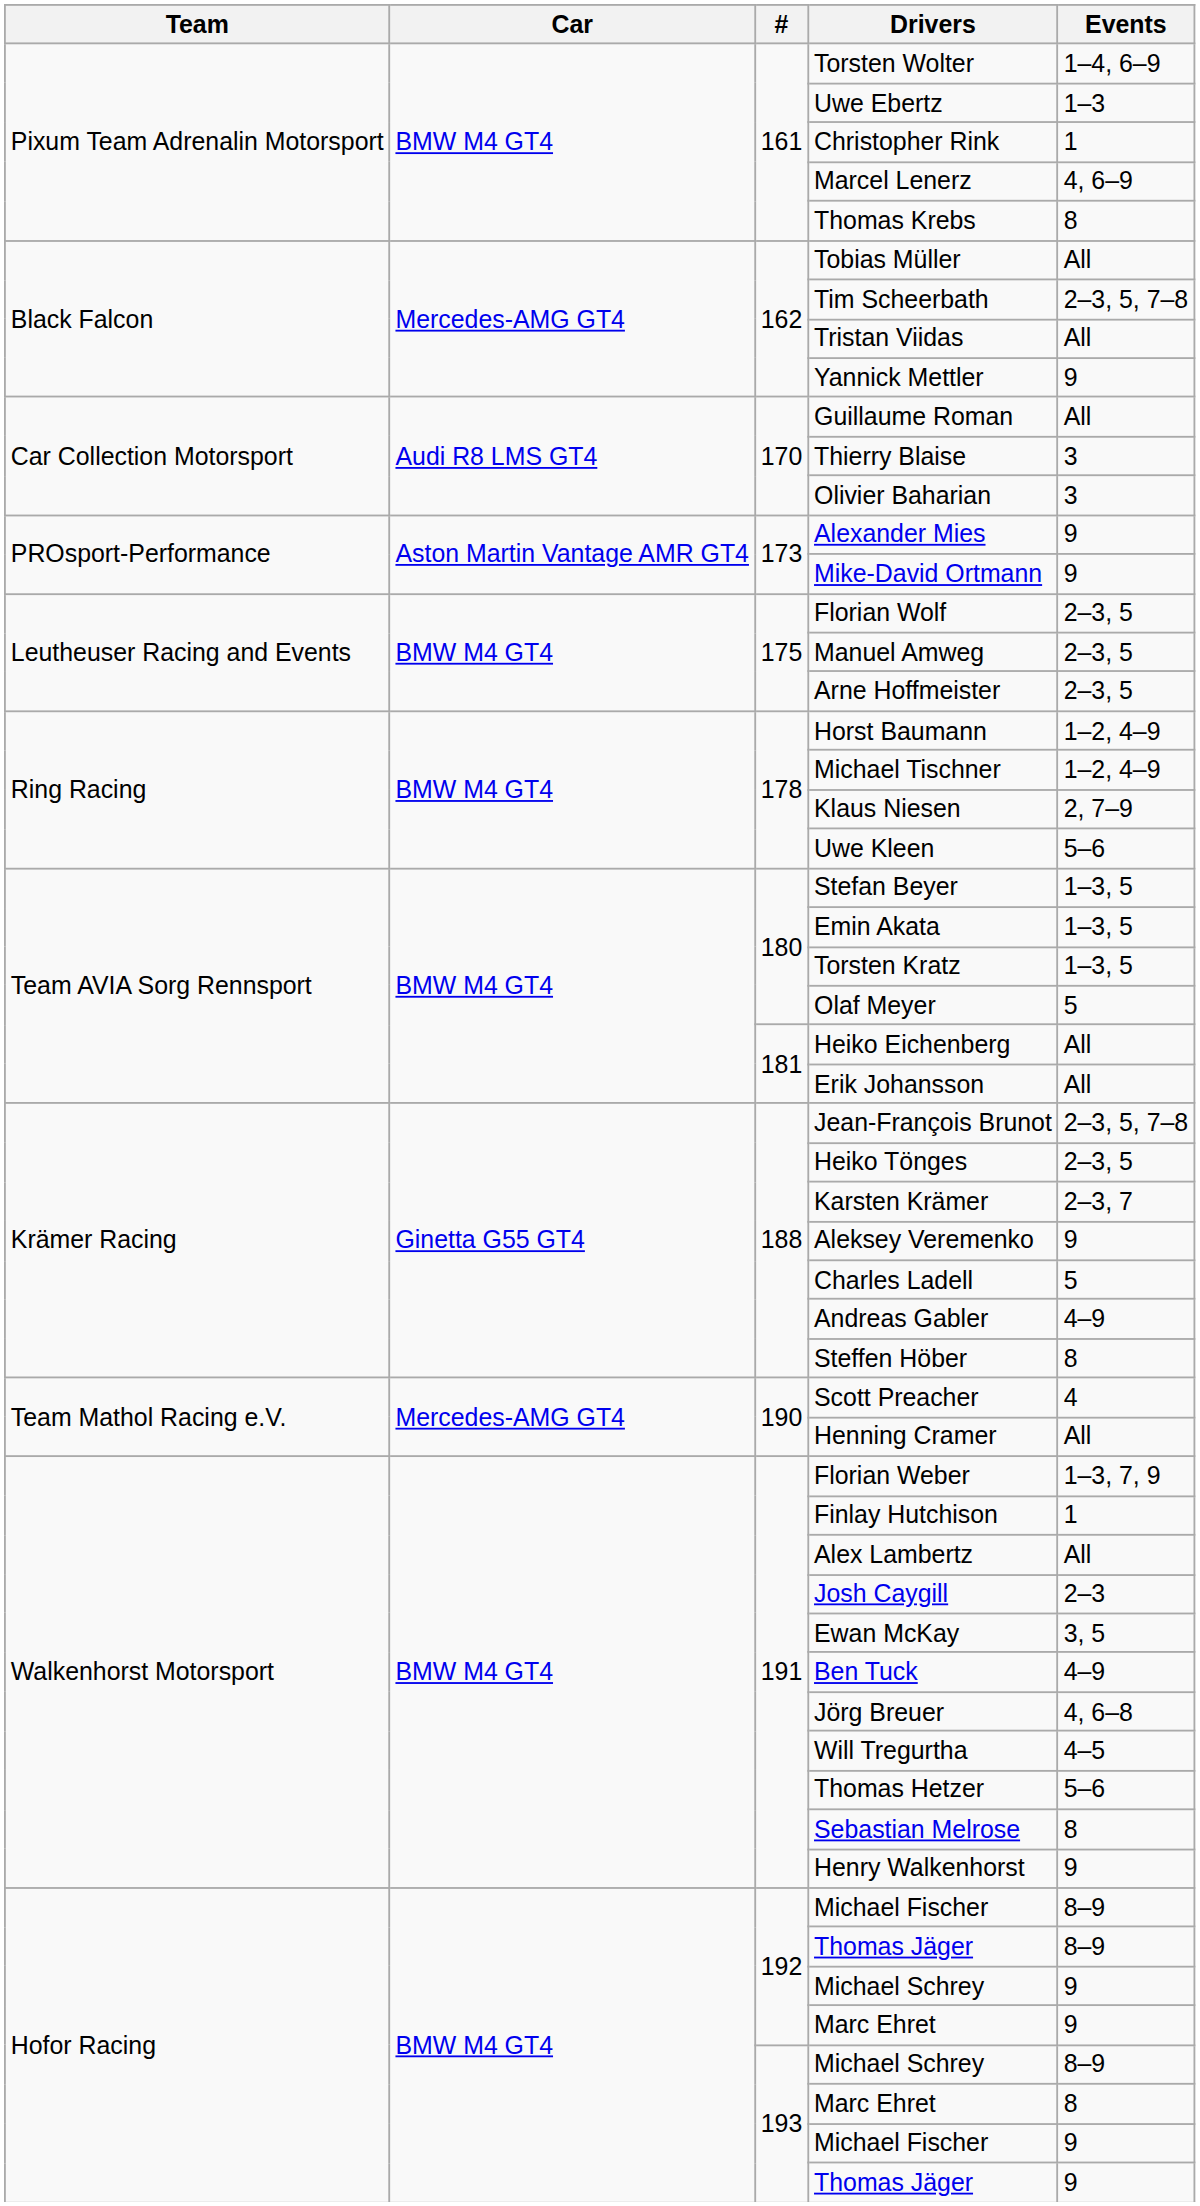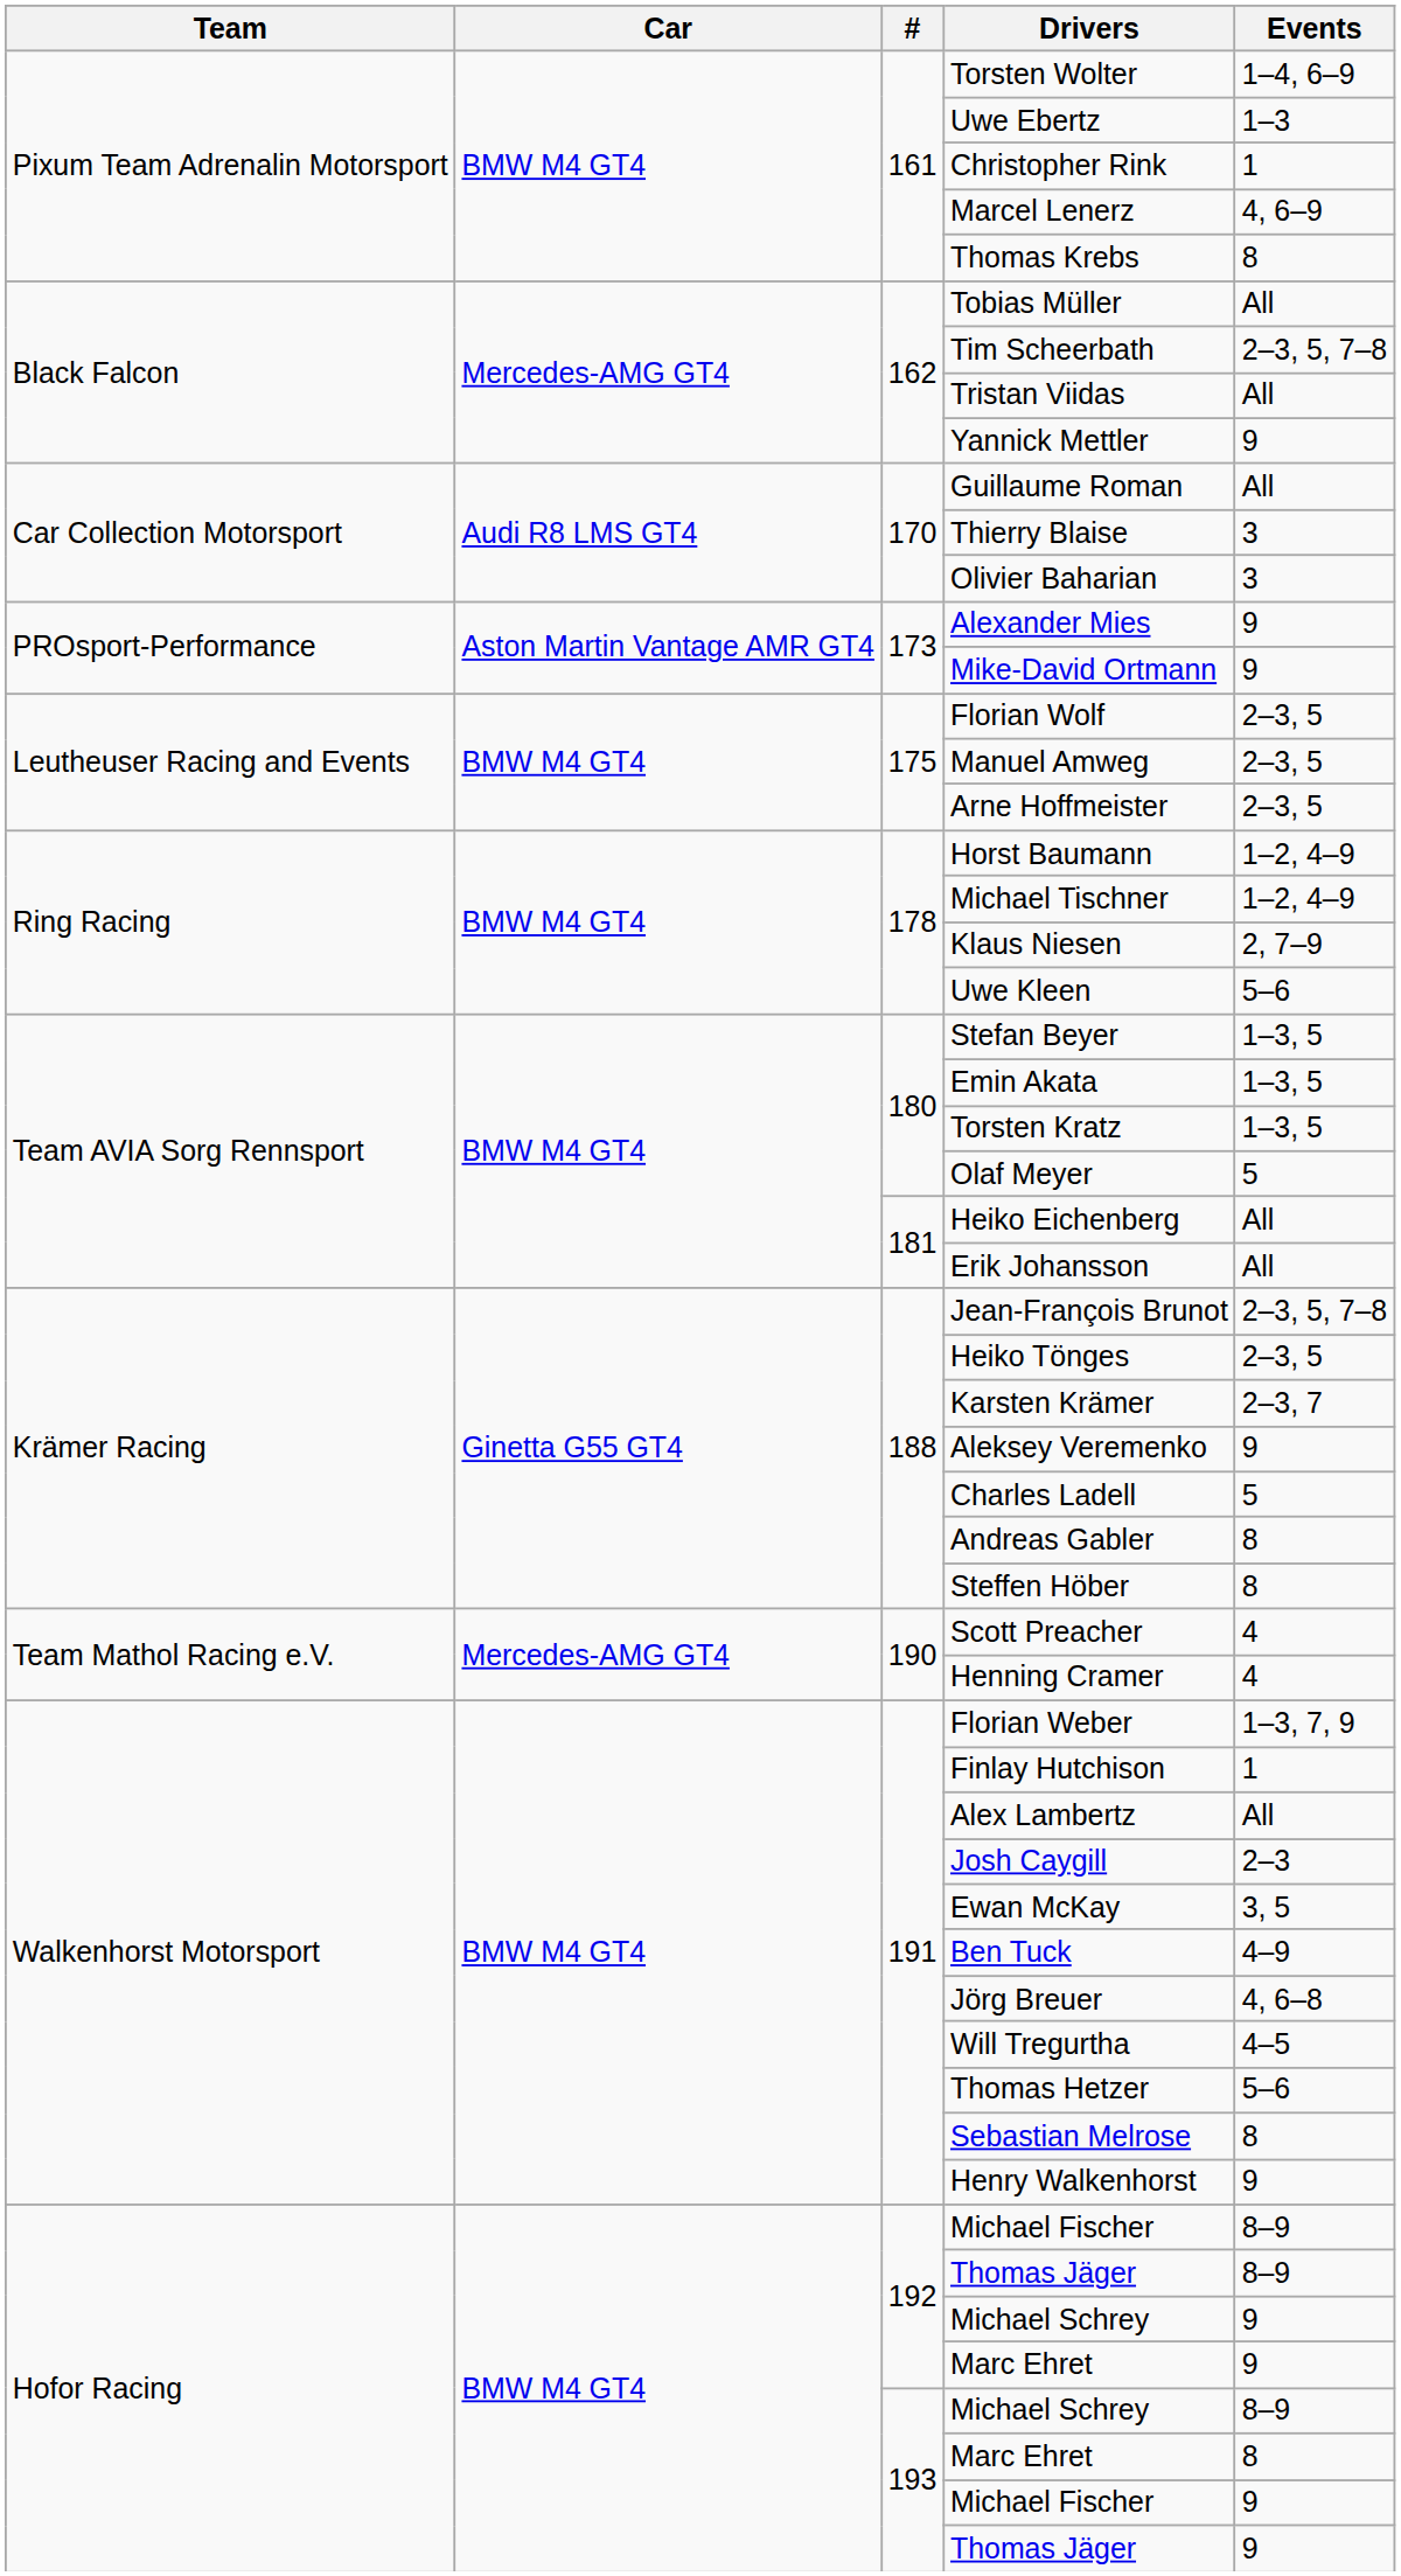 <table class="wikitable" style="font-size: 85%;">
 <tr>
 <th>Team</th>
 <th>Car</th>
 <th>#</th>
 <th>Drivers</th>
 <th>Events</th>
 </tr>
 <tr>
 <td rowspan=5> Pixum Team Adrenalin Motorsport</td>
 <td rowspan=5><a href='#'>BMW M4 GT4</a></td>
 <td rowspan=5>161</td>
 <td> Torsten Wolter</td>
 <td>1–4, 6–9</td>
 </tr>
 <tr>
 <td> Uwe Ebertz</td>
 <td>1–3</td>
 </tr>
 <tr>
 <td> Christopher Rink</td>
 <td>1</td>
 </tr>
 <tr>
 <td> Marcel Lenerz</td>
 <td>4, 6–9</td>
 </tr>
 <tr>
 <td> Thomas Krebs</td>
 <td>8</td>
 </tr>
 <tr>
 <td rowspan=4> Black Falcon</td>
 <td rowspan=4><a href='#'>Mercedes-AMG GT4</a></td>
 <td rowspan=4>162</td>
 <td> Tobias Müller</td>
 <td>All</td>
 </tr>
 <tr>
 <td> Tim Scheerbath</td>
 <td>2–3, 5, 7–8</td>
 </tr>
 <tr>
 <td> Tristan Viidas</td>
 <td>All</td>
 </tr>
 <tr>
 <td> Yannick Mettler</td>
 <td>9</td>
 </tr>
 <tr>
 <td rowspan=3> Car Collection Motorsport</td>
 <td rowspan=3><a href='#'>Audi R8 LMS GT4</a></td>
 <td rowspan=3>170</td>
 <td> Guillaume Roman</td>
 <td>All</td>
 </tr>
 <tr>
 <td> Thierry Blaise</td>
 <td>3</td>
 </tr>
 <tr>
 <td> Olivier Baharian</td>
 <td>3</td>
 </tr>
 <tr>
 <td rowspan=2> PROsport-Performance</td>
 <td rowspan=2><a href='#'>Aston Martin Vantage AMR GT4</a></td>
 <td rowspan=2>173</td>
 <td> <a href='#'>Alexander Mies</a></td>
 <td>9</td>
 </tr>
 <tr>
 <td> <a href='#'>Mike-David Ortmann</a></td>
 <td>9</td>
 </tr>
 <tr>
 <td rowspan=3> Leutheuser Racing and Events</td>
 <td rowspan=3><a href='#'>BMW M4 GT4</a></td>
 <td rowspan=3>175</td>
 <td> Florian Wolf</td>
 <td>2–3, 5</td>
 </tr>
 <tr>
 <td> Manuel Amweg</td>
 <td>2–3, 5</td>
 </tr>
 <tr>
 <td> Arne Hoffmeister</td>
 <td>2–3, 5</td>
 </tr>
 <tr>
 <td rowspan=4> Ring Racing</td>
 <td rowspan=4><a href='#'>BMW M4 GT4</a></td>
 <td rowspan=4>178</td>
 <td> Horst Baumann</td>
 <td>1–2, 4–9</td>
 </tr>
 <tr>
 <td> Michael Tischner</td>
 <td>1–2, 4–9</td>
 </tr>
 <tr>
 <td> Klaus Niesen</td>
 <td>2, 7–9</td>
 </tr>
 <tr>
 <td> Uwe Kleen</td>
 <td>5–6</td>
 </tr>
 <tr>
 <td rowspan=6> Team AVIA Sorg Rennsport</td>
 <td rowspan=6><a href='#'>BMW M4 GT4</a></td>
 <td rowspan=4>180</td>
 <td> Stefan Beyer</td>
 <td>1–3, 5</td>
 </tr>
 <tr>
 <td> Emin Akata</td>
 <td>1–3, 5</td>
 </tr>
 <tr>
 <td> Torsten Kratz</td>
 <td>1–3, 5</td>
 </tr>
 <tr>
 <td> Olaf Meyer</td>
 <td>5</td>
 </tr>
 <tr>
 <td rowspan=2>181</td>
 <td> Heiko Eichenberg</td>
 <td>All</td>
 </tr>
 <tr>
 <td> Erik Johansson</td>
 <td>All</td>
 </tr>
 <tr>
 <td rowspan=7> Krämer Racing</td>
 <td rowspan=7><a href='#'>Ginetta G55 GT4</a></td>
 <td rowspan=7>188</td>
 <td> Jean-François Brunot</td>
 <td>2–3, 5, 7–8</td>
 </tr>
 <tr>
 <td> Heiko Tönges</td>
 <td>2–3, 5</td>
 </tr>
 <tr>
 <td> Karsten Krämer</td>
 <td>2–3, 7</td>
 </tr>
 <tr>
 <td> Aleksey Veremenko</td>
 <td>9</td>
 </tr>
 <tr>
 <td> Charles Ladell</td>
 <td>5</td>
 </tr>
 <tr>
 <td> Andreas Gabler</td>
-<td>4–9</td>
+<td>8</td>
 </tr>
 <tr>
 <td> Steffen Höber</td>
 <td>8</td>
 </tr>
 <tr>
 <td rowspan=2> Team Mathol Racing e.V.</td>
 <td rowspan=2><a href='#'>Mercedes-AMG GT4</a></td>
 <td rowspan=2>190</td>
 <td> Scott Preacher</td>
 <td>4</td>
 </tr>
 <tr>
 <td> Henning Cramer</td>
-<td>All</td>
+<td>4</td>
 </tr>
 <tr>
 <td rowspan=11> Walkenhorst Motorsport</td>
 <td rowspan=11><a href='#'>BMW M4 GT4</a></td>
 <td rowspan=11>191</td>
 <td> Florian Weber</td>
 <td>1–3, 7, 9</td>
 </tr>
 <tr>
 <td> Finlay Hutchison</td>
 <td>1</td>
 </tr>
 <tr>
 <td> Alex Lambertz</td>
 <td>All</td>
 </tr>
 <tr>
 <td> <a href='#'>Josh Caygill</a></td>
 <td>2–3</td>
 </tr>
 <tr>
 <td> Ewan McKay</td>
 <td>3, 5</td>
 </tr>
 <tr>
 <td> <a href='#'>Ben Tuck</a></td>
 <td>4–9</td>
 </tr>
 <tr>
 <td> Jörg Breuer</td>
 <td>4, 6–8</td>
 </tr>
 <tr>
 <td> Will Tregurtha</td>
 <td>4–5</td>
 </tr>
 <tr>
 <td> Thomas Hetzer</td>
 <td>5–6</td>
 </tr>
 <tr>
 <td> <a href='#'>Sebastian Melrose</a></td>
 <td>8</td>
 </tr>
 <tr>
 <td> Henry Walkenhorst</td>
 <td>9</td>
 </tr>
 <tr>
 <td rowspan=8> Hofor Racing</td>
 <td rowspan=8><a href='#'>BMW M4 GT4</a></td>
 <td rowspan=4>192</td>
 <td> Michael Fischer</td>
 <td>8–9</td>
 </tr>
 <tr>
 <td> <a href='#'>Thomas Jäger</a></td>
 <td>8–9</td>
 </tr>
 <tr>
 <td> Michael Schrey</td>
 <td>9</td>
 </tr>
 <tr>
 <td> Marc Ehret</td>
 <td>9</td>
 </tr>
 <tr>
 <td rowspan=4>193</td>
 <td> Michael Schrey</td>
 <td>8–9</td>
 </tr>
 <tr>
 <td> Marc Ehret</td>
 <td>8</td>
 </tr>
 <tr>
 <td> Michael Fischer</td>
 <td>9</td>
 </tr>
 <tr>
 <td> <a href='#'>Thomas Jäger</a></td>
 <td>9</td>
 </tr>
 </table>
